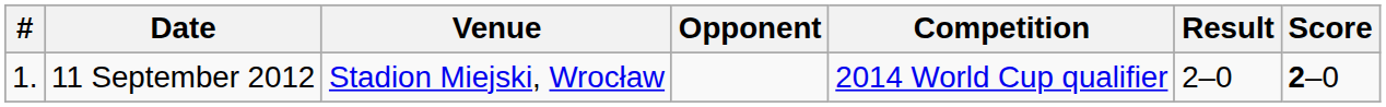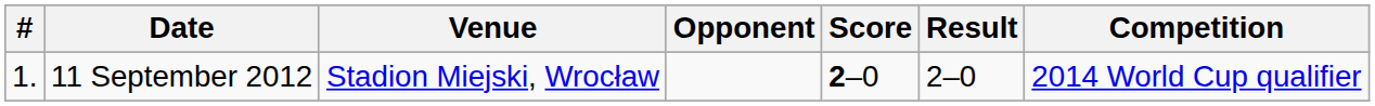 <table class="wikitable">
 <tr>
 <th>#</th>
 <th>Date</th>
 <th>Venue</th>
 <th>Opponent</th>
+<th>Score</th>
+<th>Result</th>
 <th>Competition</th>
-<th>Result</th>
-<th>Score</th>
 </tr>
 <tr>
 <td>1.</td>
 <td>11 September 2012</td>
 <td><a href='#'>Stadion Miejski</a>, <a href='#'>Wrocław</a></td>
 <td></td>
+<td><strong>2</strong>–0</td>
+<td>2–0</td>
 <td><a href='#'>2014 World Cup qualifier</a></td>
-<td>2–0</td>
-<td><strong>2</strong>–0</td>
 </tr>
 </table>
